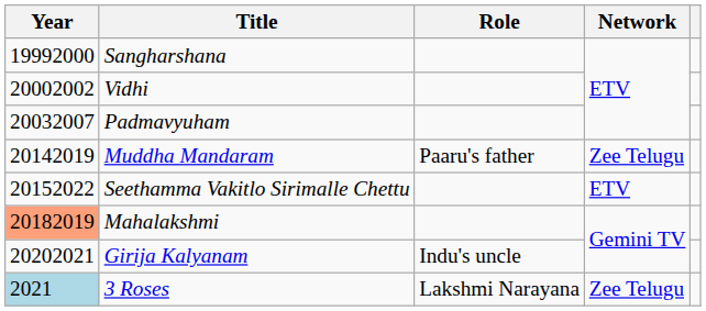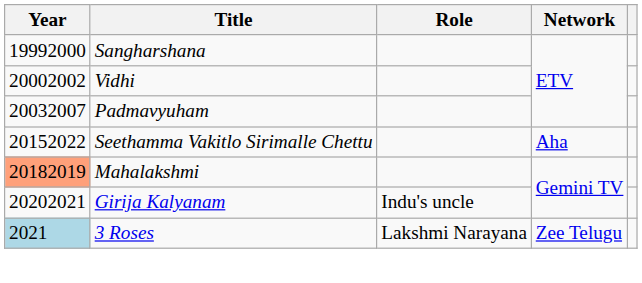 <table class="wikitable">
 <tr>
 <th>Year</th>
 <th>Title</th>
 <th>Role</th>
 <th>Network</th>
 <th></th>
 </tr>
 <tr>
 <td>19992000</td>
 <td><em>Sangharshana</em></td>
 <td></td>
 <td rowspan="3"><a href='#'>ETV</a></td>
 <td></td>
 </tr>
 <tr>
 <td>20002002</td>
 <td><em>Vidhi</em></td>
 <td></td>
 <td></td>
 </tr>
 <tr>
 <td>20032007</td>
 <td><em>Padmavyuham</em></td>
 <td></td>
 <td></td>
 </tr>
 <tr>
-<td>20142019</td>
-<td><em><a href='#'>Muddha Mandaram</a></em></td>
-<td>Paaru's father</td>
-<td><a href='#'>Zee Telugu</a></td>
-<td></td>
-</tr>
-<tr>
 <td>20152022</td>
 <td><em>Seethamma Vakitlo Sirimalle Chettu</em></td>
 <td></td>
-<td><a href='#'>ETV</a></td>
+<td><a href='#'>Aha</a></td>
 <td></td>
 </tr>
 <tr>
 <td style="background: lightsalmon;">20182019</td>
 <td><em>Mahalakshmi</em></td>
 <td></td>
 <td rowspan="2"><a href='#'>Gemini TV</a></td>
 <td></td>
 </tr>
 <tr>
 <td>20202021</td>
 <td><em><a href='#'>Girija Kalyanam</a></em></td>
 <td>Indu's uncle</td>
 <td></td>
 </tr>
 <tr>
 <td style="background: lightblue;">2021</td>
 <td><a href='#'><em>3 Roses</em></a></td>
 <td>Lakshmi Narayana</td>
 <td><a href='#'>Zee Telugu</a></td>
 <td></td>
 </tr>
 </table>
